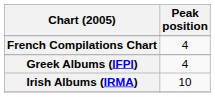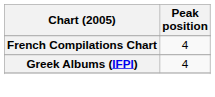 <table class="wikitable sortable plainrowheaders" style="text-align:center">
 <tr>
 <th scope="col">Chart (2005)</th>
 <th scope="col">Peak<br>position</th>
 </tr>
 <tr>
 </tr>
 <tr>
 </tr>
 <tr>
 </tr>
 <tr>
 </tr>
 <tr>
 </tr>
 <tr>
 </tr>
 <tr>
 </tr>
 <tr>
 <th scope="row">French Compilations Chart</th>
 <td>4</td>
 </tr>
 <tr>
 </tr>
 <tr>
 <th scope="row">Greek Albums (<a href='#'>IFPI</a>)</th>
 <td>4</td>
 </tr>
 <tr>
-<th scope="row">Irish Albums (<a href='#'>IRMA</a>)</th>
-<td style="text-align:center">10</td>
-</tr>
-<tr>
 </tr>
 <tr>
 </tr>
 <tr>
 </tr>
 <tr>
 </tr>
 <tr>
 </tr>
 <tr>
 </tr>
 <tr>
 </tr>
 <tr>
 </tr>
 </table>
